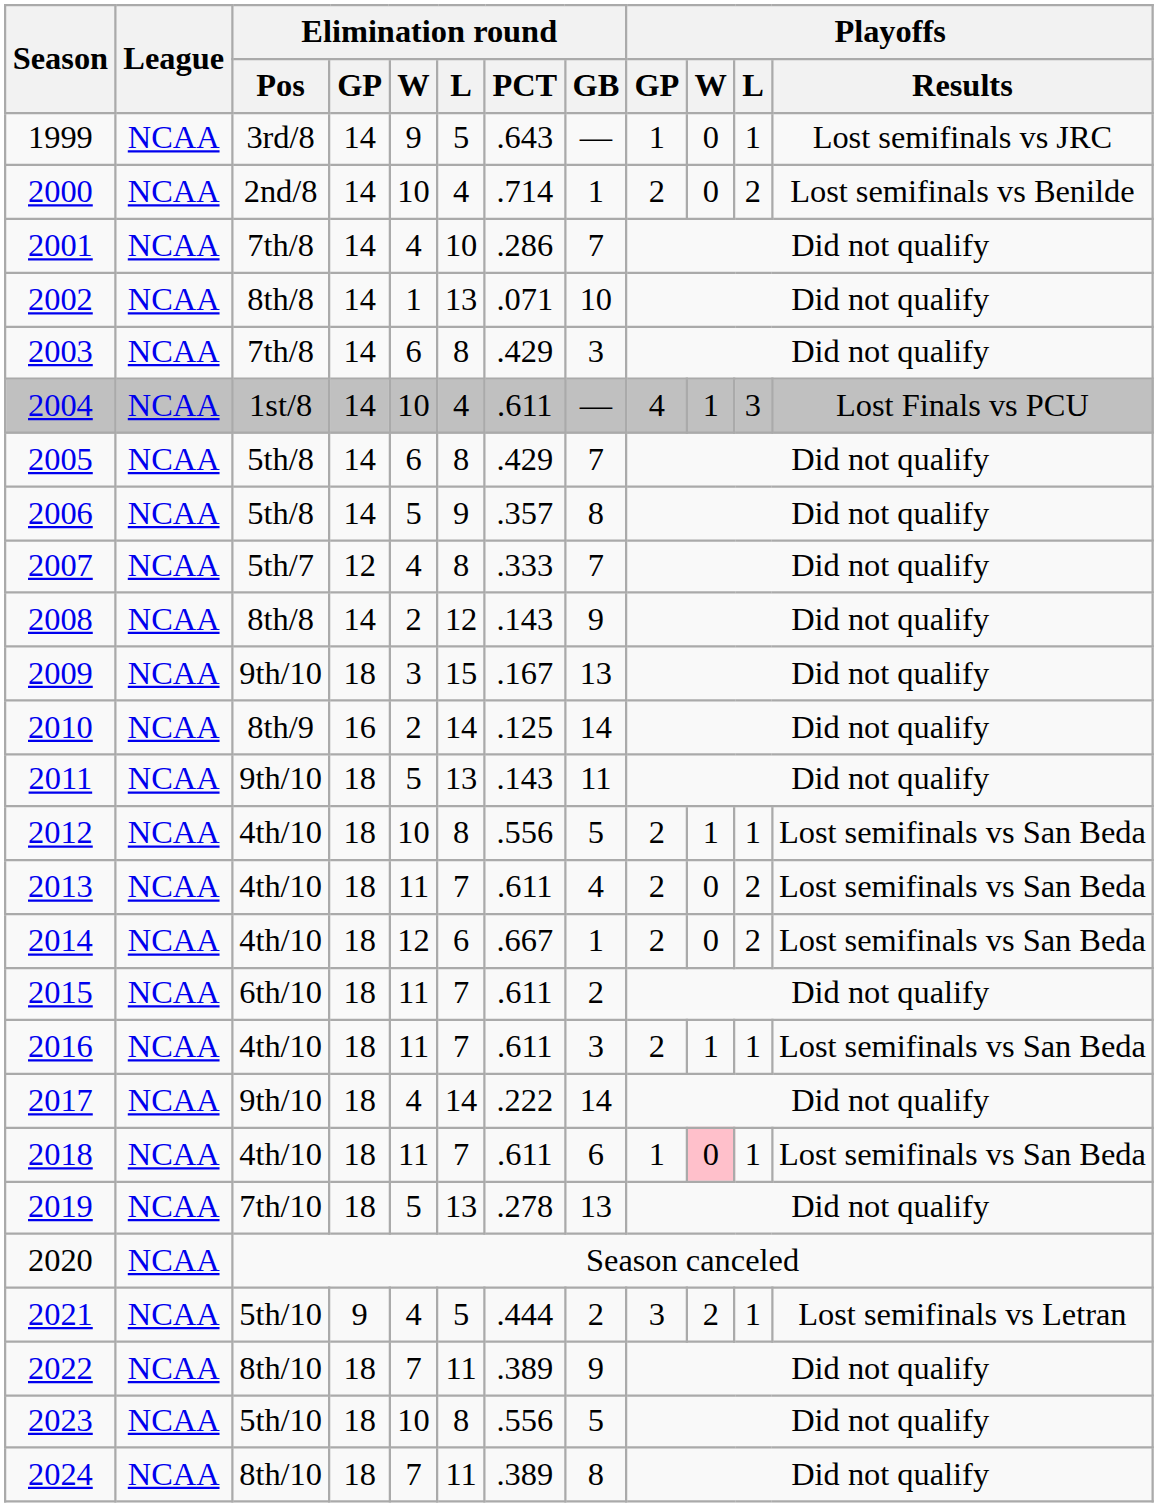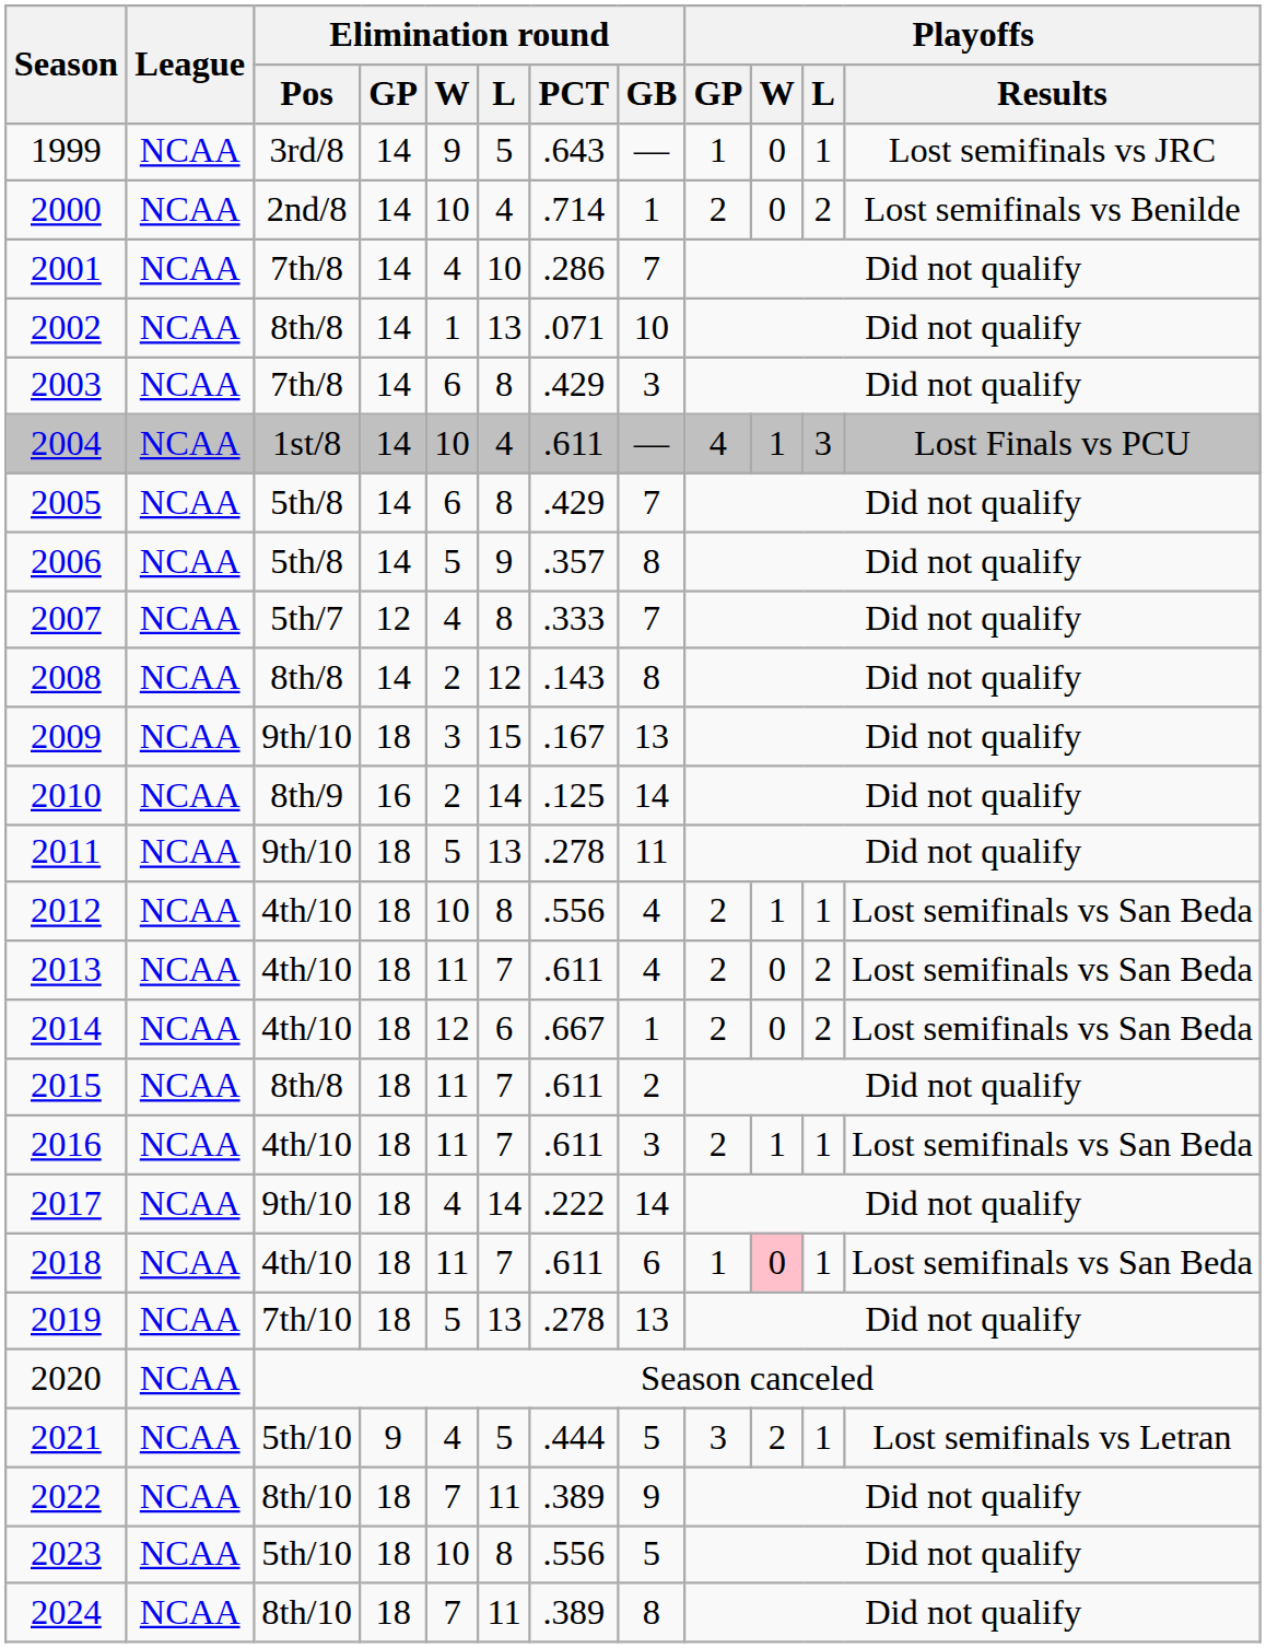 <table class="wikitable" style="text-align:center; font-size:90%">
 <tr>
 <th rowspan="2">Season</th>
 <th rowspan="2">League</th>
 <th colspan="6">Elimination round</th>
 <th colspan="4">Playoffs</th>
 </tr>
 <tr>
 <th>Pos</th>
 <th>GP</th>
 <th>W</th>
 <th>L</th>
 <th>PCT</th>
 <th>GB</th>
 <th>GP</th>
 <th>W</th>
 <th>L</th>
 <th>Results</th>
 </tr>
 <tr>
 <td>1999</td>
 <td><a href='#'>NCAA</a></td>
 <td>3rd/8</td>
 <td>14</td>
 <td>9</td>
 <td>5</td>
 <td>.643</td>
 <td>—</td>
 <td>1</td>
 <td>0</td>
 <td>1</td>
 <td>Lost semifinals vs JRC</td>
 </tr>
 <tr>
 <td><a href='#'>2000</a></td>
 <td><a href='#'>NCAA</a></td>
 <td>2nd/8</td>
 <td>14</td>
 <td>10</td>
 <td>4</td>
 <td>.714</td>
 <td>1</td>
 <td>2</td>
 <td>0</td>
 <td>2</td>
 <td>Lost semifinals vs Benilde</td>
 </tr>
 <tr>
 <td><a href='#'>2001</a></td>
 <td><a href='#'>NCAA</a></td>
 <td>7th/8</td>
 <td>14</td>
 <td>4</td>
 <td>10</td>
 <td>.286</td>
 <td>7</td>
 <td colspan="4">Did not qualify</td>
 </tr>
 <tr>
 <td><a href='#'>2002</a></td>
 <td><a href='#'>NCAA</a></td>
 <td>8th/8</td>
 <td>14</td>
 <td>1</td>
 <td>13</td>
 <td>.071</td>
 <td>10</td>
 <td colspan="4">Did not qualify</td>
 </tr>
 <tr>
 <td><a href='#'>2003</a></td>
 <td><a href='#'>NCAA</a></td>
 <td>7th/8</td>
 <td>14</td>
 <td>6</td>
 <td>8</td>
 <td>.429</td>
 <td>3</td>
 <td colspan="4">Did not qualify</td>
 </tr>
 <tr bgcolor=silver>
 <td><a href='#'>2004</a></td>
 <td><a href='#'>NCAA</a></td>
 <td>1st/8</td>
 <td>14</td>
 <td>10</td>
 <td>4</td>
 <td>.611</td>
 <td>—</td>
 <td>4</td>
 <td>1</td>
 <td>3</td>
 <td>Lost Finals vs PCU</td>
 </tr>
 <tr>
 <td><a href='#'>2005</a></td>
 <td><a href='#'>NCAA</a></td>
 <td>5th/8</td>
 <td>14</td>
 <td>6</td>
 <td>8</td>
 <td>.429</td>
 <td>7</td>
 <td colspan="4">Did not qualify</td>
 </tr>
 <tr>
 <td><a href='#'>2006</a></td>
 <td><a href='#'>NCAA</a></td>
 <td>5th/8</td>
 <td>14</td>
 <td>5</td>
 <td>9</td>
 <td>.357</td>
 <td>8</td>
 <td colspan="4">Did not qualify</td>
 </tr>
 <tr>
 <td><a href='#'>2007</a></td>
 <td><a href='#'>NCAA</a></td>
 <td>5th/7</td>
 <td>12</td>
 <td>4</td>
 <td>8</td>
 <td>.333</td>
 <td>7</td>
 <td colspan="4">Did not qualify</td>
 </tr>
 <tr>
 <td><a href='#'>2008</a></td>
 <td><a href='#'>NCAA</a></td>
 <td>8th/8</td>
 <td>14</td>
 <td>2</td>
 <td>12</td>
 <td>.143</td>
-<td>9</td>
+<td>8</td>
 <td colspan="4">Did not qualify</td>
 </tr>
 <tr>
 <td><a href='#'>2009</a></td>
 <td><a href='#'>NCAA</a></td>
 <td>9th/10</td>
 <td>18</td>
 <td>3</td>
 <td>15</td>
 <td>.167</td>
 <td>13</td>
 <td colspan="4">Did not qualify</td>
 </tr>
 <tr>
 <td><a href='#'>2010</a></td>
 <td><a href='#'>NCAA</a></td>
 <td>8th/9</td>
 <td>16</td>
 <td>2</td>
 <td>14</td>
 <td>.125</td>
 <td>14</td>
 <td colspan="4">Did not qualify</td>
 </tr>
 <tr>
 <td><a href='#'>2011</a></td>
 <td><a href='#'>NCAA</a></td>
 <td>9th/10</td>
 <td>18</td>
 <td>5</td>
 <td>13</td>
-<td>.143</td>
+<td>.278</td>
 <td>11</td>
 <td colspan="4">Did not qualify</td>
 </tr>
 <tr>
 <td><a href='#'>2012</a></td>
 <td><a href='#'>NCAA</a></td>
 <td>4th/10</td>
 <td>18</td>
 <td>10</td>
 <td>8</td>
 <td>.556</td>
-<td>5</td>
+<td>4</td>
 <td>2</td>
 <td>1</td>
 <td>1</td>
 <td>Lost semifinals vs San Beda</td>
 </tr>
 <tr>
 <td><a href='#'>2013</a></td>
 <td><a href='#'>NCAA</a></td>
 <td>4th/10</td>
 <td>18</td>
 <td>11</td>
 <td>7</td>
 <td>.611</td>
 <td>4</td>
 <td>2</td>
 <td>0</td>
 <td>2</td>
 <td>Lost semifinals vs San Beda</td>
 </tr>
 <tr>
 <td><a href='#'>2014</a></td>
 <td><a href='#'>NCAA</a></td>
 <td>4th/10</td>
 <td>18</td>
 <td>12</td>
 <td>6</td>
 <td>.667</td>
 <td>1</td>
 <td>2</td>
 <td>0</td>
 <td>2</td>
 <td>Lost semifinals vs San Beda</td>
 </tr>
 <tr>
 <td><a href='#'>2015</a></td>
 <td><a href='#'>NCAA</a></td>
-<td>6th/10</td>
+<td>8th/8</td>
 <td>18</td>
 <td>11</td>
 <td>7</td>
 <td>.611</td>
 <td>2</td>
 <td colspan="4">Did not qualify</td>
 </tr>
 <tr>
 <td><a href='#'>2016</a></td>
 <td><a href='#'>NCAA</a></td>
 <td>4th/10</td>
 <td>18</td>
 <td>11</td>
 <td>7</td>
 <td>.611</td>
 <td>3</td>
 <td>2</td>
 <td>1</td>
 <td>1</td>
 <td>Lost semifinals vs San Beda</td>
 </tr>
 <tr>
 <td><a href='#'>2017</a></td>
 <td><a href='#'>NCAA</a></td>
 <td>9th/10</td>
 <td>18</td>
 <td>4</td>
 <td>14</td>
 <td>.222</td>
 <td>14</td>
 <td colspan="4">Did not qualify</td>
 </tr>
 <tr>
 <td><a href='#'>2018</a></td>
 <td><a href='#'>NCAA</a></td>
 <td>4th/10</td>
 <td>18</td>
 <td>11</td>
 <td>7</td>
 <td>.611</td>
 <td>6</td>
 <td>1</td>
 <td style="background: pink;">0</td>
 <td>1</td>
 <td>Lost semifinals vs San Beda</td>
 </tr>
 <tr>
 <td><a href='#'>2019</a></td>
 <td><a href='#'>NCAA</a></td>
 <td>7th/10</td>
 <td>18</td>
 <td>5</td>
 <td>13</td>
 <td>.278</td>
 <td>13</td>
 <td colspan="4">Did not qualify</td>
 </tr>
 <tr>
 <td>2020</td>
 <td><a href='#'>NCAA</a></td>
 <td colspan="10">Season canceled</td>
 </tr>
 <tr>
 <td><a href='#'>2021</a></td>
 <td><a href='#'>NCAA</a></td>
 <td>5th/10</td>
 <td>9</td>
 <td>4</td>
 <td>5</td>
 <td>.444</td>
-<td>2</td>
+<td>5</td>
 <td>3</td>
 <td>2</td>
 <td>1</td>
 <td>Lost semifinals vs Letran</td>
 </tr>
 <tr>
 <td><a href='#'>2022</a></td>
 <td><a href='#'>NCAA</a></td>
 <td>8th/10</td>
 <td>18</td>
 <td>7</td>
 <td>11</td>
 <td>.389</td>
 <td>9</td>
 <td colspan="4">Did not qualify</td>
 </tr>
 <tr>
 <td><a href='#'>2023</a></td>
 <td><a href='#'>NCAA</a></td>
 <td>5th/10</td>
 <td>18</td>
 <td>10</td>
 <td>8</td>
 <td>.556</td>
 <td>5</td>
 <td colspan="4">Did not qualify</td>
 </tr>
 <tr>
 <td><a href='#'>2024</a></td>
 <td><a href='#'>NCAA</a></td>
 <td>8th/10</td>
 <td>18</td>
 <td>7</td>
 <td>11</td>
 <td>.389</td>
 <td>8</td>
 <td colspan="4">Did not qualify</td>
 </tr>
 </table>
